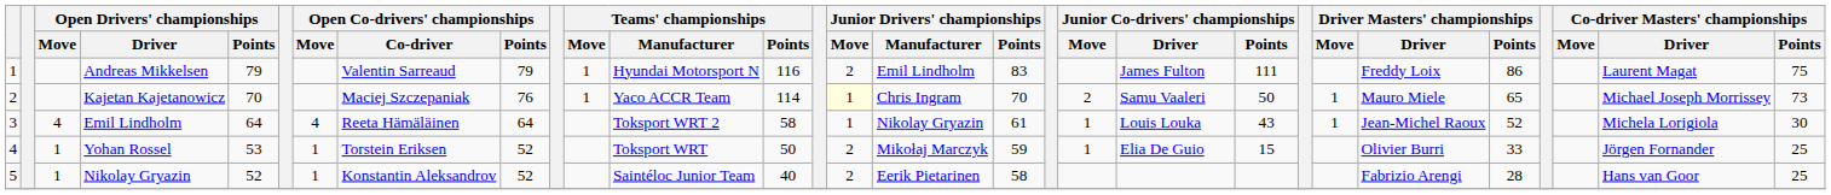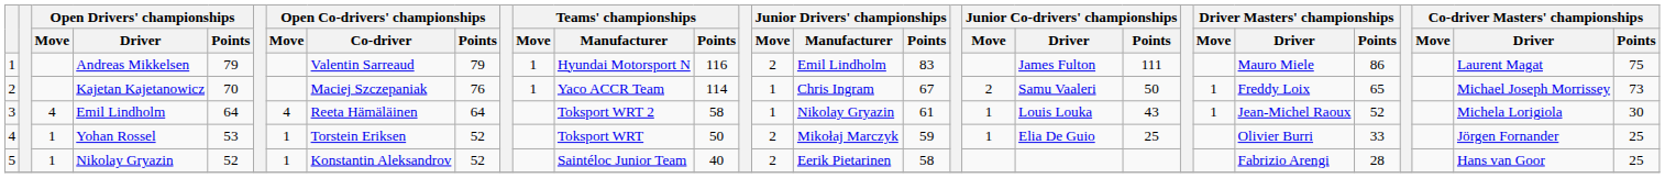 <table class="wikitable" style="font-size:85%;">
 <tr>
 <th rowspan="2"></th>
 <th rowspan="7" style="width:5px;"></th>
 <th colspan="3" nowrap>Open Drivers' championships</th>
 <th rowspan="7" style="width:5px;"></th>
 <th colspan="3" nowrap>Open Co-drivers' championships</th>
 <th rowspan="7" style="width:5px;"></th>
 <th colspan="3" nowrap>Teams' championships</th>
 <th rowspan="7" style="width:5px;"></th>
 <th colspan="3" nowrap>Junior Drivers' championships</th>
 <th rowspan="7" style="width:5px;"></th>
 <th colspan="3" nowrap>Junior Co-drivers' championships</th>
 <th rowspan="7" style="width:5px;"></th>
 <th colspan="3" nowrap>Driver Masters' championships</th>
 <th rowspan="7" style="width:5px;"></th>
 <th colspan="3" nowrap>Co-driver Masters' championships</th>
 </tr>
 <tr>
 <th>Move</th>
 <th>Driver</th>
 <th>Points</th>
 <th>Move</th>
 <th>Co-driver</th>
 <th>Points</th>
 <th>Move</th>
 <th>Manufacturer</th>
 <th>Points</th>
 <th>Move</th>
 <th>Manufacturer</th>
 <th>Points</th>
 <th>Move</th>
 <th>Driver</th>
 <th>Points</th>
 <th>Move</th>
 <th>Driver</th>
 <th>Points</th>
 <th>Move</th>
 <th>Driver</th>
 <th>Points</th>
 </tr>
 <tr>
 <td align="center">1</td>
 <td align="center"></td>
 <td><a href='#'>Andreas Mikkelsen</a></td>
 <td align="center">79</td>
 <td align="center"></td>
 <td nowrap><a href='#'>Valentin Sarreaud</a></td>
 <td align="center">79</td>
 <td align="center"> 1</td>
 <td nowrap><a href='#'>Hyundai Motorsport N</a></td>
 <td align="center">116</td>
 <td align="center"> 2</td>
 <td><a href='#'>Emil Lindholm</a></td>
 <td align="center">83</td>
 <td align="center"></td>
 <td><a href='#'>James Fulton</a></td>
 <td align="center">111</td>
 <td align="center"></td>
-<td><a href='#'>Freddy Loix</a></td>
+<td><a href='#'>Mauro Miele</a></td>
 <td align="center">86</td>
 <td align="center"></td>
 <td><a href='#'>Laurent Magat</a></td>
 <td align="center">75</td>
 </tr>
 <tr>
 <td align="center">2</td>
 <td align="center"></td>
 <td nowrap><a href='#'>Kajetan Kajetanowicz</a></td>
 <td align="center">70</td>
 <td align="center"></td>
 <td><a href='#'>Maciej Szczepaniak</a></td>
 <td align="center">76</td>
 <td align="center"> 1</td>
 <td><a href='#'>Yaco ACCR Team</a></td>
 <td align="center">114</td>
-<td align="center" style="background: lightyellow;"> 1</td>
+<td align="center"> 1</td>
 <td nowrap><a href='#'>Chris Ingram</a></td>
-<td align="center">70</td>
+<td align="center">67</td>
 <td align="center"> 2</td>
 <td><a href='#'>Samu Vaaleri</a></td>
 <td align="center">50</td>
 <td align="center"> 1</td>
-<td><a href='#'>Mauro Miele</a></td>
+<td><a href='#'>Freddy Loix</a></td>
 <td align="center">65</td>
 <td align="center"></td>
 <td nowrap><a href='#'>Michael Joseph Morrissey</a></td>
 <td align="center">73</td>
 </tr>
 <tr>
 <td align="center">3</td>
 <td align="center"> 4</td>
 <td><a href='#'>Emil Lindholm</a></td>
 <td align="center">64</td>
 <td align="center"> 4</td>
 <td nowrap><a href='#'>Reeta Hämäläinen</a></td>
 <td align="center">64</td>
 <td align="center"></td>
 <td><a href='#'>Toksport WRT 2</a></td>
 <td align="center">58</td>
 <td align="center"> 1</td>
 <td><a href='#'>Nikolay Gryazin</a></td>
 <td align="center">61</td>
 <td align="center"> 1</td>
 <td><a href='#'>Louis Louka</a></td>
 <td align="center">43</td>
 <td align="center"> 1</td>
 <td nowrap><a href='#'>Jean-Michel Raoux</a></td>
 <td align="center">52</td>
 <td align="center"></td>
 <td><a href='#'>Michela Lorigiola</a></td>
 <td align="center">30</td>
 </tr>
 <tr>
 <td align="center">4</td>
 <td align="center"> 1</td>
 <td><a href='#'>Yohan Rossel</a></td>
 <td align="center">53</td>
 <td align="center"> 1</td>
 <td><a href='#'>Torstein Eriksen</a></td>
 <td align="center">52</td>
 <td align="center"></td>
 <td><a href='#'>Toksport WRT</a></td>
 <td align="center">50</td>
 <td align="center"> 2</td>
 <td nowrap><a href='#'>Mikołaj Marczyk</a></td>
 <td align="center">59</td>
 <td align="center"> 1</td>
 <td><a href='#'>Elia De Guio</a></td>
-<td align="center">15</td>
+<td align="center">25</td>
 <td align="center"></td>
 <td><a href='#'>Olivier Burri</a></td>
 <td align="center">33</td>
 <td align="center"></td>
 <td><a href='#'>Jörgen Fornander</a></td>
 <td align="center">25</td>
 </tr>
 <tr>
 <td align="center">5</td>
 <td align="center"> 1</td>
 <td><a href='#'>Nikolay Gryazin</a></td>
 <td align="center">52</td>
 <td align="center"> 1</td>
 <td nowrap><a href='#'>Konstantin Aleksandrov</a></td>
 <td align="center">52</td>
 <td align="center"></td>
 <td nowrap><a href='#'>Saintéloc Junior Team</a></td>
 <td align="center">40</td>
 <td align="center"> 2</td>
 <td><a href='#'>Eerik Pietarinen</a></td>
 <td align="center">58</td>
 <td></td>
 <td></td>
 <td></td>
 <td align="center"></td>
 <td><a href='#'>Fabrizio Arengi</a></td>
 <td align="center">28</td>
 <td align="center"></td>
 <td><a href='#'>Hans van Goor</a></td>
 <td align="center">25</td>
 </tr>
 <tr>
 </tr>
 </table>
